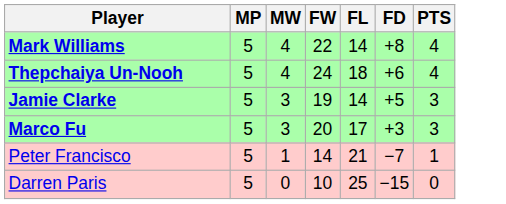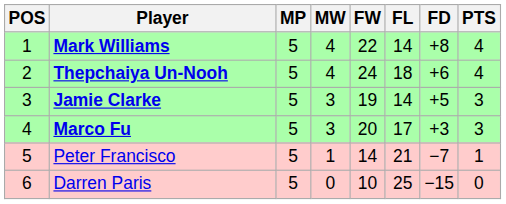 <table class="wikitable" style="text-align: center;">
 <tr>
+<th width=25>POS</th>
 <th width=200>Player</th>
 <th width=25>MP</th>
 <th width=25>MW</th>
 <th width=25>FW</th>
 <th width=25>FL</th>
 <th width=25>FD</th>
 <th width=25>PTS</th>
 </tr>
 <tr style="background:#aaffaa;">
+<td>1</td>
 <td style="text-align:left;"> <strong><a href='#'>Mark Williams</a></strong></td>
 <td>5</td>
 <td>4</td>
 <td>22</td>
 <td>14</td>
 <td>+8</td>
 <td>4</td>
 </tr>
 <tr style="background:#aaffaa;">
+<td>2</td>
 <td style="text-align:left;"> <strong><a href='#'>Thepchaiya Un-Nooh</a></strong></td>
 <td>5</td>
 <td>4</td>
 <td>24</td>
 <td>18</td>
 <td>+6</td>
 <td>4</td>
 </tr>
 <tr style="background:#aaffaa;">
+<td>3</td>
 <td style="text-align:left;"> <strong><a href='#'>Jamie Clarke</a></strong></td>
 <td>5</td>
 <td>3</td>
 <td>19</td>
 <td>14</td>
 <td>+5</td>
 <td>3</td>
 </tr>
 <tr style="background:#aaffaa;">
+<td>4</td>
 <td style="text-align:left;"> <strong><a href='#'>Marco Fu</a></strong></td>
 <td>5</td>
 <td>3</td>
 <td>20</td>
 <td>17</td>
 <td>+3</td>
 <td>3</td>
 </tr>
 <tr style="background:#fcc;">
+<td>5</td>
 <td style="text-align:left;"> <a href='#'>Peter Francisco</a></td>
 <td>5</td>
 <td>1</td>
 <td>14</td>
 <td>21</td>
 <td>−7</td>
 <td>1</td>
 </tr>
 <tr style="background:#fcc;">
+<td>6</td>
 <td style="text-align:left;"> <a href='#'>Darren Paris</a></td>
 <td>5</td>
 <td>0</td>
 <td>10</td>
 <td>25</td>
 <td>−15</td>
 <td>0</td>
 </tr>
 </table>
